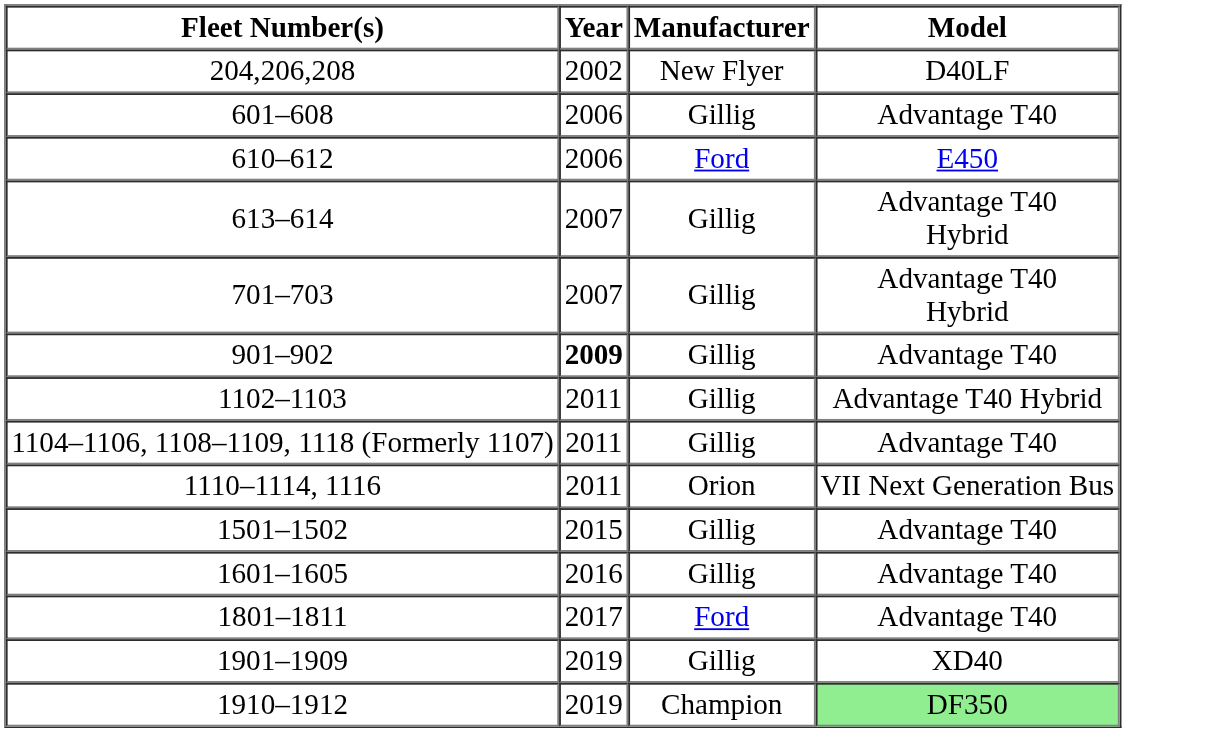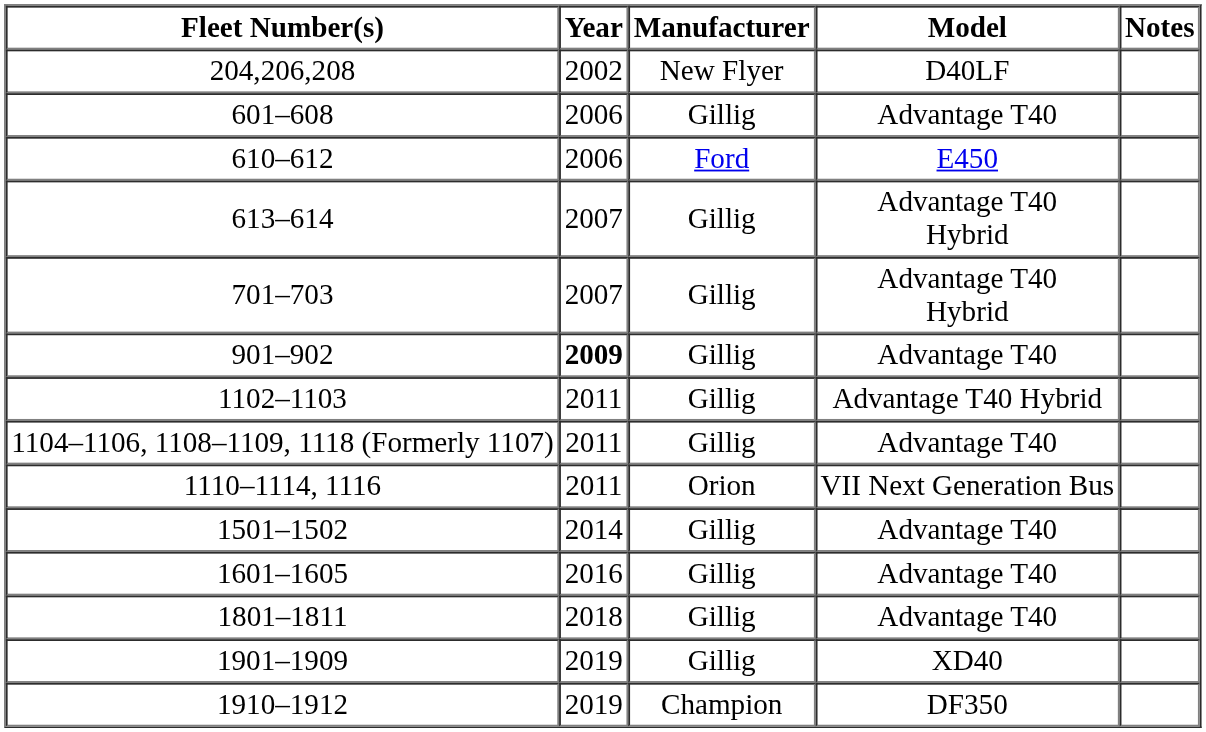 <table border="1" cellspacing="0" cellpadding="2" class=sortable>
 <tr>
 <th>Fleet Number(s)</th>
 <th>Year</th>
 <th>Manufacturer</th>
 <th>Model</th>
+<th>Notes</th>
 </tr>
 <tr align="center">
 <td>204,206,208</td>
 <td>2002</td>
 <td>New Flyer</td>
 <td>D40LF</td>
+<td></td>
 </tr>
 <tr align="center">
 <td>601–608</td>
 <td>2006</td>
 <td>Gillig</td>
 <td>Advantage T40</td>
+<td></td>
 </tr>
 <tr align="center">
 <td>610–612</td>
 <td>2006</td>
 <td><a href='#'>Ford</a></td>
 <td><a href='#'>E450</a></td>
+<td></td>
 </tr>
 <tr align="center">
 <td>613–614</td>
 <td>2007</td>
 <td>Gillig</td>
 <td>Advantage T40<br>Hybrid</td>
+<td></td>
 </tr>
 <tr align="center">
 <td>701–703</td>
 <td>2007</td>
 <td>Gillig</td>
 <td>Advantage T40<br>Hybrid</td>
+<td></td>
 </tr>
 <tr align="center">
 <td>901–902</td>
 <td><strong>2009</strong></td>
 <td>Gillig</td>
 <td>Advantage T40</td>
+<td></td>
 </tr>
 <tr align="center">
 <td>1102–1103</td>
 <td>2011</td>
 <td>Gillig</td>
 <td>Advantage T40 Hybrid</td>
+<td></td>
 </tr>
 <tr align="center">
 <td>1104–1106, 1108–1109, 1118 (Formerly 1107)</td>
 <td>2011</td>
 <td>Gillig</td>
 <td>Advantage T40</td>
+<td></td>
 </tr>
 <tr align="center">
 <td>1110–1114, 1116</td>
 <td>2011</td>
 <td>Orion</td>
 <td>VII Next Generation Bus</td>
+<td></td>
 </tr>
 <tr align="center">
 <td>1501–1502</td>
-<td>2015</td>
+<td>2014</td>
 <td>Gillig</td>
 <td>Advantage T40</td>
+<td></td>
 </tr>
 <tr align="center">
 <td>1601–1605</td>
 <td>2016</td>
 <td>Gillig</td>
 <td>Advantage T40</td>
+<td></td>
 </tr>
 <tr align="center">
 <td>1801–1811</td>
-<td>2017</td>
-<td><a href='#'>Ford</a></td>
+<td>2018</td>
+<td>Gillig</td>
 <td>Advantage T40</td>
+<td></td>
 </tr>
 <tr align="center">
 <td>1901–1909</td>
 <td>2019</td>
 <td>Gillig</td>
 <td>XD40</td>
+<td></td>
 </tr>
 <tr align="center">
 <td>1910–1912</td>
 <td>2019</td>
 <td>Champion</td>
-<td style="background: lightgreen;">DF350</td>
+<td>DF350</td>
+<td></td>
 </tr>
 </table>
